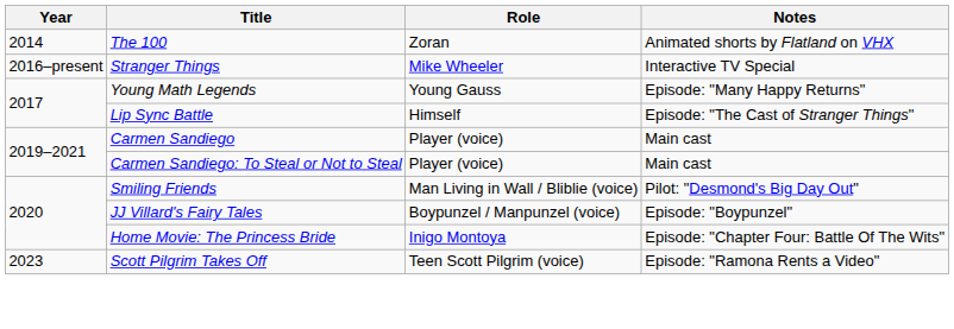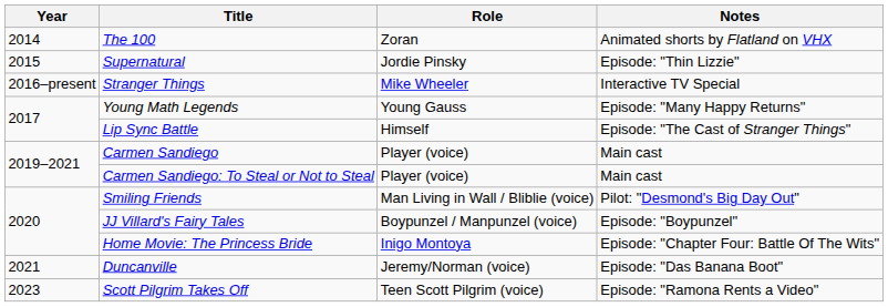 <table class="wikitable sortable">
 <tr>
 <th>Year</th>
 <th>Title</th>
 <th>Role</th>
 <th class="unsortable">Notes</th>
 </tr>
 <tr>
 <td>2014</td>
 <td data-sort-value="100, The"><em><a href='#'>The 100</a></em></td>
 <td>Zoran</td>
 <td>Animated shorts by <em>Flatland</em> on <em><a href='#'>VHX</a></em></td>
+</tr>
+<tr>
+<td>2015</td>
+<td><em><a href='#'>Supernatural</a></em></td>
+<td>Jordie Pinsky</td>
+<td>Episode: "Thin Lizzie"</td>
 </tr>
 <tr>
 <td>2016–present</td>
 <td><em><a href='#'>Stranger Things</a></em></td>
 <td><a href='#'>Mike Wheeler</a></td>
 <td>Interactive TV Special</td>
 </tr>
 <tr>
 <td rowspan="2">2017</td>
 <td><em>Young Math Legends</em></td>
 <td>Young Gauss</td>
 <td>Episode: "Many Happy Returns"</td>
 </tr>
 <tr>
 <td><em><a href='#'>Lip Sync Battle</a></em></td>
 <td>Himself</td>
 <td>Episode: "The Cast of <em>Stranger Things</em>"</td>
 </tr>
 <tr>
 <td rowspan="2">2019–2021</td>
 <td><em><a href='#'>Carmen Sandiego</a></em></td>
 <td>Player (voice)</td>
 <td>Main cast</td>
 </tr>
 <tr>
 <td><em><a href='#'>Carmen Sandiego: To Steal or Not to Steal</a></em></td>
 <td>Player (voice)</td>
 <td>Main cast</td>
 </tr>
 <tr>
 <td rowspan="3">2020</td>
 <td><em><a href='#'>Smiling Friends</a></em></td>
 <td>Man Living in Wall / Bliblie (voice)</td>
 <td>Pilot: "<a href='#'>Desmond's Big Day Out</a>"</td>
 </tr>
 <tr>
 <td><em><a href='#'>JJ Villard's Fairy Tales</a></em></td>
 <td>Boypunzel / Manpunzel (voice)</td>
 <td>Episode: "Boypunzel"</td>
 </tr>
 <tr>
 <td><em><a href='#'>Home Movie: The Princess Bride</a></em></td>
 <td><a href='#'>Inigo Montoya</a></td>
 <td>Episode: "Chapter Four: Battle Of The Wits"</td>
 </tr>
 <tr>
+<td>2021</td>
+<td><em><a href='#'>Duncanville</a></em></td>
+<td>Jeremy/Norman (voice)</td>
+<td>Episode: "Das Banana Boot"</td>
+</tr>
+<tr>
 <td>2023</td>
 <td><em><a href='#'>Scott Pilgrim Takes Off</a></em></td>
 <td>Teen Scott Pilgrim (voice)</td>
 <td>Episode: "Ramona Rents a Video"</td>
 </tr>
 </table>
